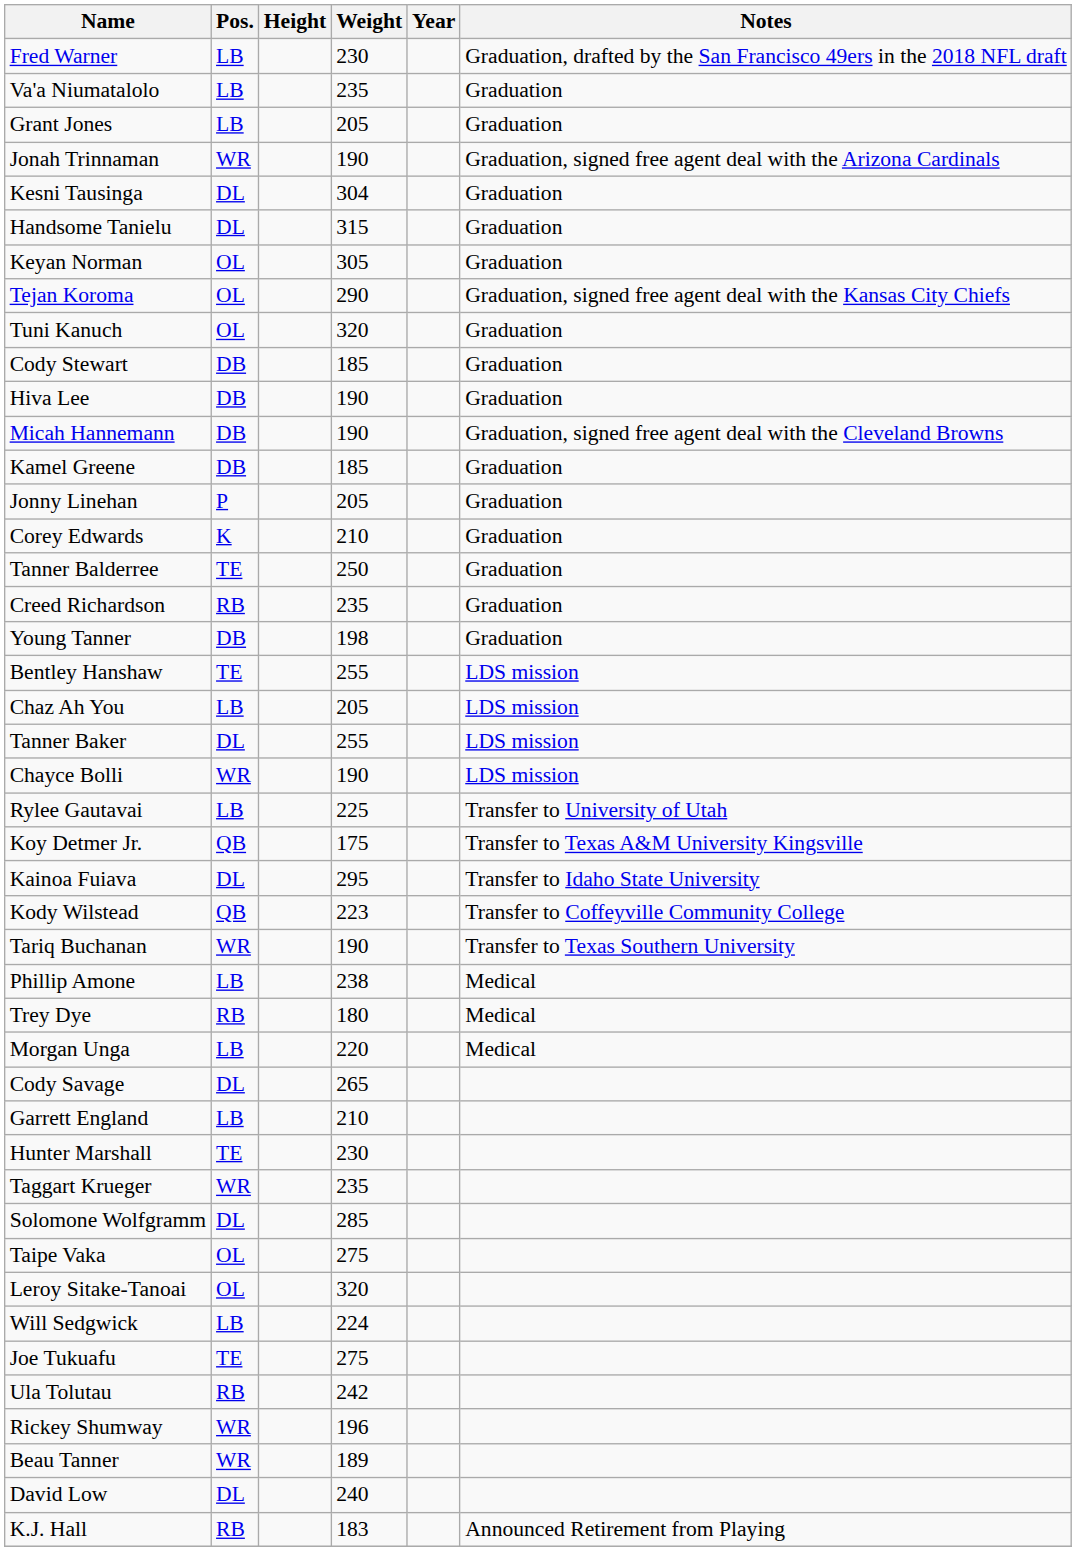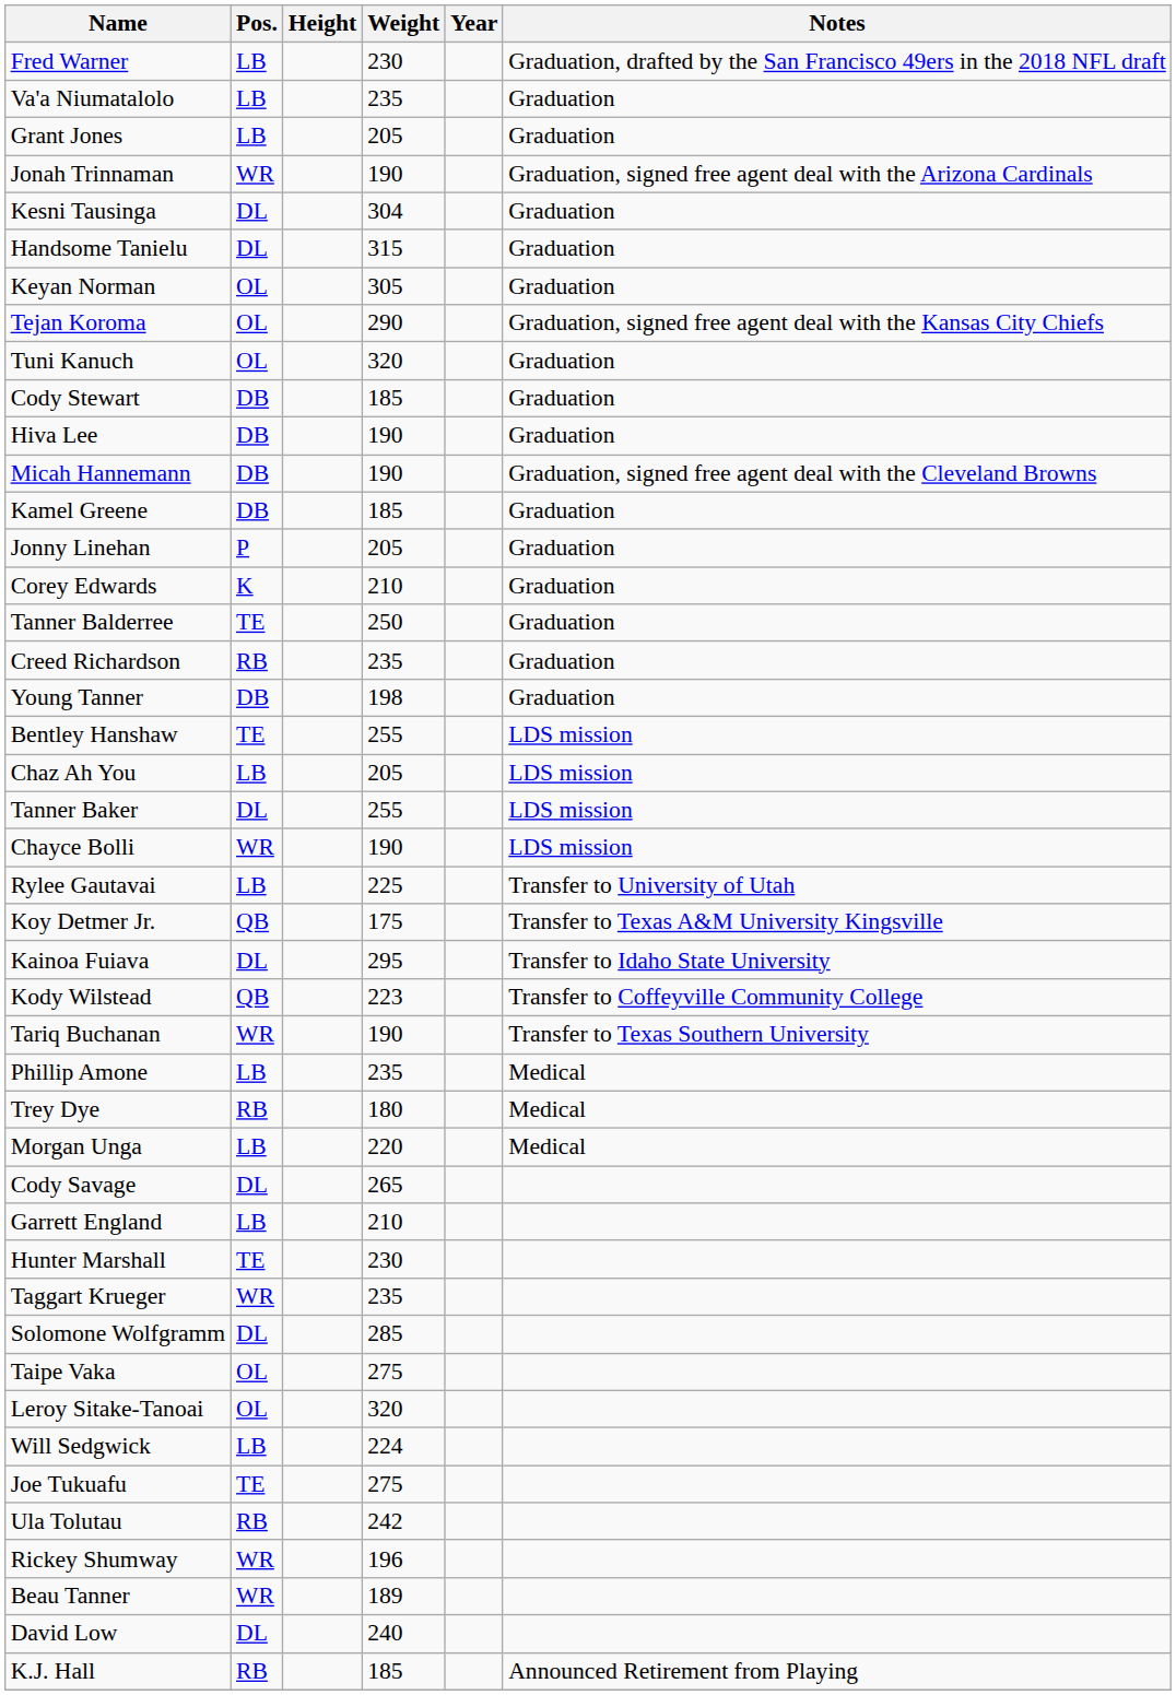 <table class="wikitable sortable" border="4">
 <tr>
 <th>Name</th>
 <th>Pos.</th>
 <th>Height</th>
 <th>Weight</th>
 <th>Year</th>
 <th>Notes</th>
 </tr>
 <tr>
 <td><a href='#'>Fred Warner</a></td>
 <td><a href='#'>LB</a></td>
 <td></td>
 <td>230</td>
 <td></td>
 <td>Graduation, drafted by the <a href='#'>San Francisco 49ers</a> in the <a href='#'>2018 NFL draft</a></td>
 </tr>
 <tr>
 <td>Va'a Niumatalolo</td>
 <td><a href='#'>LB</a></td>
 <td></td>
 <td>235</td>
 <td></td>
 <td>Graduation</td>
 </tr>
 <tr>
 <td>Grant Jones</td>
 <td><a href='#'>LB</a></td>
 <td></td>
 <td>205</td>
 <td></td>
 <td>Graduation</td>
 </tr>
 <tr>
 <td>Jonah Trinnaman</td>
 <td><a href='#'>WR</a></td>
 <td></td>
 <td>190</td>
 <td></td>
 <td>Graduation, signed free agent deal with the <a href='#'>Arizona Cardinals</a></td>
 </tr>
 <tr>
 <td>Kesni Tausinga</td>
 <td><a href='#'>DL</a></td>
 <td></td>
 <td>304</td>
 <td></td>
 <td>Graduation</td>
 </tr>
 <tr>
 <td>Handsome Tanielu</td>
 <td><a href='#'>DL</a></td>
 <td></td>
 <td>315</td>
 <td></td>
 <td>Graduation</td>
 </tr>
 <tr>
 <td>Keyan Norman</td>
 <td><a href='#'>OL</a></td>
 <td></td>
 <td>305</td>
 <td></td>
 <td>Graduation</td>
 </tr>
 <tr>
 <td><a href='#'>Tejan Koroma</a></td>
 <td><a href='#'>OL</a></td>
 <td></td>
 <td>290</td>
 <td></td>
 <td>Graduation, signed free agent deal with the <a href='#'>Kansas City Chiefs</a></td>
 </tr>
 <tr>
 <td>Tuni Kanuch</td>
 <td><a href='#'>OL</a></td>
 <td></td>
 <td>320</td>
 <td></td>
 <td>Graduation</td>
 </tr>
 <tr>
 <td>Cody Stewart</td>
 <td><a href='#'>DB</a></td>
 <td></td>
 <td>185</td>
 <td></td>
 <td>Graduation</td>
 </tr>
 <tr>
 <td>Hiva Lee</td>
 <td><a href='#'>DB</a></td>
 <td></td>
 <td>190</td>
 <td></td>
 <td>Graduation</td>
 </tr>
 <tr>
 <td><a href='#'>Micah Hannemann</a></td>
 <td><a href='#'>DB</a></td>
 <td></td>
 <td>190</td>
 <td></td>
 <td>Graduation, signed free agent deal with the <a href='#'>Cleveland Browns</a></td>
 </tr>
 <tr>
 <td>Kamel Greene</td>
 <td><a href='#'>DB</a></td>
 <td></td>
 <td>185</td>
 <td></td>
 <td>Graduation</td>
 </tr>
 <tr>
 <td>Jonny Linehan</td>
 <td><a href='#'>P</a></td>
 <td></td>
 <td>205</td>
 <td></td>
 <td>Graduation</td>
 </tr>
 <tr>
 <td>Corey Edwards</td>
 <td><a href='#'>K</a></td>
 <td></td>
 <td>210</td>
 <td></td>
 <td>Graduation</td>
 </tr>
 <tr>
 <td>Tanner Balderree</td>
 <td><a href='#'>TE</a></td>
 <td></td>
 <td>250</td>
 <td></td>
 <td>Graduation</td>
 </tr>
 <tr>
 <td>Creed Richardson</td>
 <td><a href='#'>RB</a></td>
 <td></td>
 <td>235</td>
 <td></td>
 <td>Graduation</td>
 </tr>
 <tr>
 <td>Young Tanner</td>
 <td><a href='#'>DB</a></td>
 <td></td>
 <td>198</td>
 <td></td>
 <td>Graduation</td>
 </tr>
 <tr>
 <td>Bentley Hanshaw</td>
 <td><a href='#'>TE</a></td>
 <td></td>
 <td>255</td>
 <td></td>
 <td><a href='#'>LDS mission</a></td>
 </tr>
 <tr>
 <td>Chaz Ah You</td>
 <td><a href='#'>LB</a></td>
 <td></td>
 <td>205</td>
 <td></td>
 <td><a href='#'>LDS mission</a></td>
 </tr>
 <tr>
 <td>Tanner Baker</td>
 <td><a href='#'>DL</a></td>
 <td></td>
 <td>255</td>
 <td></td>
 <td><a href='#'>LDS mission</a></td>
 </tr>
 <tr>
 <td>Chayce Bolli</td>
 <td><a href='#'>WR</a></td>
 <td></td>
 <td>190</td>
 <td></td>
 <td><a href='#'>LDS mission</a></td>
 </tr>
 <tr>
 <td>Rylee Gautavai</td>
 <td><a href='#'>LB</a></td>
 <td></td>
 <td>225</td>
 <td></td>
 <td>Transfer to <a href='#'>University of Utah</a></td>
 </tr>
 <tr>
 <td>Koy Detmer Jr.</td>
 <td><a href='#'>QB</a></td>
 <td></td>
 <td>175</td>
 <td></td>
 <td>Transfer to <a href='#'>Texas A&M University Kingsville</a></td>
 </tr>
 <tr>
 <td>Kainoa Fuiava</td>
 <td><a href='#'>DL</a></td>
 <td></td>
 <td>295</td>
 <td></td>
 <td>Transfer to <a href='#'>Idaho State University</a></td>
 </tr>
 <tr>
 <td>Kody Wilstead</td>
 <td><a href='#'>QB</a></td>
 <td></td>
 <td>223</td>
 <td></td>
 <td>Transfer to <a href='#'>Coffeyville Community College</a></td>
 </tr>
 <tr>
 <td>Tariq Buchanan</td>
 <td><a href='#'>WR</a></td>
 <td></td>
 <td>190</td>
 <td></td>
 <td>Transfer to <a href='#'>Texas Southern University</a></td>
 </tr>
 <tr>
 <td>Phillip Amone</td>
 <td><a href='#'>LB</a></td>
 <td></td>
-<td>238</td>
+<td>235</td>
 <td></td>
 <td>Medical</td>
 </tr>
 <tr>
 <td>Trey Dye</td>
 <td><a href='#'>RB</a></td>
 <td></td>
 <td>180</td>
 <td></td>
 <td>Medical</td>
 </tr>
 <tr>
 <td>Morgan Unga</td>
 <td><a href='#'>LB</a></td>
 <td></td>
 <td>220</td>
 <td></td>
 <td>Medical</td>
 </tr>
 <tr>
 <td>Cody Savage</td>
 <td><a href='#'>DL</a></td>
 <td></td>
 <td>265</td>
 <td></td>
 <td></td>
 </tr>
 <tr>
 <td>Garrett England</td>
 <td><a href='#'>LB</a></td>
 <td></td>
 <td>210</td>
 <td></td>
 <td></td>
 </tr>
 <tr>
 <td>Hunter Marshall</td>
 <td><a href='#'>TE</a></td>
 <td></td>
 <td>230</td>
 <td></td>
 <td></td>
 </tr>
 <tr>
 <td>Taggart Krueger</td>
 <td><a href='#'>WR</a></td>
 <td></td>
 <td>235</td>
 <td></td>
 <td></td>
 </tr>
 <tr>
 <td>Solomone Wolfgramm</td>
 <td><a href='#'>DL</a></td>
 <td></td>
 <td>285</td>
 <td></td>
 <td></td>
 </tr>
 <tr>
 <td>Taipe Vaka</td>
 <td><a href='#'>OL</a></td>
 <td></td>
 <td>275</td>
 <td></td>
 <td></td>
 </tr>
 <tr>
 <td>Leroy Sitake-Tanoai</td>
 <td><a href='#'>OL</a></td>
 <td></td>
 <td>320</td>
 <td></td>
 <td></td>
 </tr>
 <tr>
 <td>Will Sedgwick</td>
 <td><a href='#'>LB</a></td>
 <td></td>
 <td>224</td>
 <td></td>
 <td></td>
 </tr>
 <tr>
 <td>Joe Tukuafu</td>
 <td><a href='#'>TE</a></td>
 <td></td>
 <td>275</td>
 <td></td>
 <td></td>
 </tr>
 <tr>
 <td>Ula Tolutau</td>
 <td><a href='#'>RB</a></td>
 <td></td>
 <td>242</td>
 <td></td>
 <td></td>
 </tr>
 <tr>
 <td>Rickey Shumway</td>
 <td><a href='#'>WR</a></td>
 <td></td>
 <td>196</td>
 <td></td>
 <td></td>
 </tr>
 <tr>
 <td>Beau Tanner</td>
 <td><a href='#'>WR</a></td>
 <td></td>
 <td>189</td>
 <td></td>
 <td></td>
 </tr>
 <tr>
 <td>David Low</td>
 <td><a href='#'>DL</a></td>
 <td></td>
 <td>240</td>
 <td></td>
 <td></td>
 </tr>
 <tr>
 <td>K.J. Hall</td>
 <td><a href='#'>RB</a></td>
 <td></td>
-<td>183</td>
+<td>185</td>
 <td></td>
 <td>Announced Retirement from Playing</td>
 </tr>
 <tr>
 </tr>
 </table>
